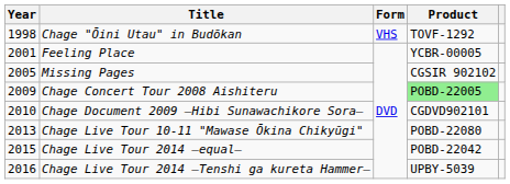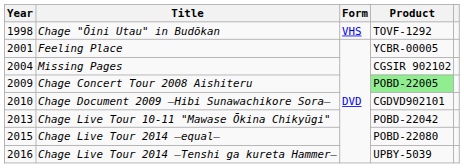 <table class="wikitable">
 <tr>
 <th>Year</th>
 <th>Title</th>
 <th>Form</th>
 <th> Product </th>
 <th></th>
 </tr>
 <tr>
 <td>1998</td>
 <td><em>Chage "Ōini Utau" in Budōkan</em></td>
 <td><a href='#'>VHS</a></td>
 <td>TOVF-1292</td>
 <td></td>
 </tr>
 <tr>
 <td>2001</td>
 <td><em>Feeling Place</em></td>
 <td rowspan="7"><a href='#'>DVD</a></td>
 <td>YCBR-00005</td>
 <td></td>
 </tr>
 <tr>
-<td>2005</td>
+<td>2004</td>
 <td><em>Missing Pages</em></td>
 <td>CGSIR 902102</td>
 <td></td>
 </tr>
 <tr>
 <td>2009</td>
 <td><em>Chage Concert Tour 2008 Aishiteru</em></td>
 <td style="background: lightgreen;">POBD-22005</td>
 <td></td>
 </tr>
 <tr>
 <td>2010</td>
 <td><em>Chage Document 2009 –Hibi Sunawachikore Sora–</em></td>
 <td>CGDVD902101</td>
 <td></td>
 </tr>
 <tr>
 <td>2013</td>
 <td><em>Chage Live Tour 10-11 "Mawase Ōkina Chikyūgi"</em></td>
-<td>POBD-22080</td>
+<td>POBD-22042</td>
 <td></td>
 </tr>
 <tr>
 <td>2015</td>
 <td><em>Chage Live Tour 2014 –equal–</em></td>
-<td>POBD-22042</td>
+<td>POBD-22080</td>
 <td></td>
 </tr>
 <tr>
 <td>2016</td>
 <td><em>Chage Live Tour 2014 –Tenshi ga kureta Hammer–</em></td>
 <td>UPBY-5039</td>
 <td></td>
 </tr>
 </table>
